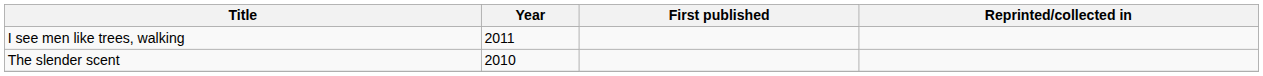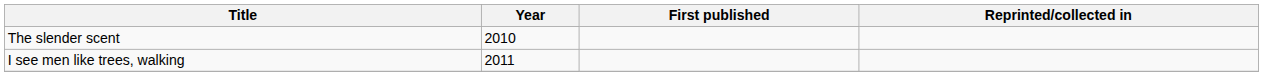 <table class='wikitable sortable' width='90%'>
 <tr>
 <th>Title</th>
 <th>Year</th>
 <th>First published</th>
 <th>Reprinted/collected in</th>
 </tr>
 <tr>
+<td>The slender scent</td>
+<td>2010</td>
+<td></td>
+<td></td>
+</tr>
+<tr>
 <td>I see men like trees, walking</td>
 <td>2011</td>
 <td></td>
 <td></td>
 </tr>
 <tr>
-<td>The slender scent</td>
-<td>2010</td>
-<td></td>
-<td></td>
-</tr>
-<tr>
 </tr>
 </table>
